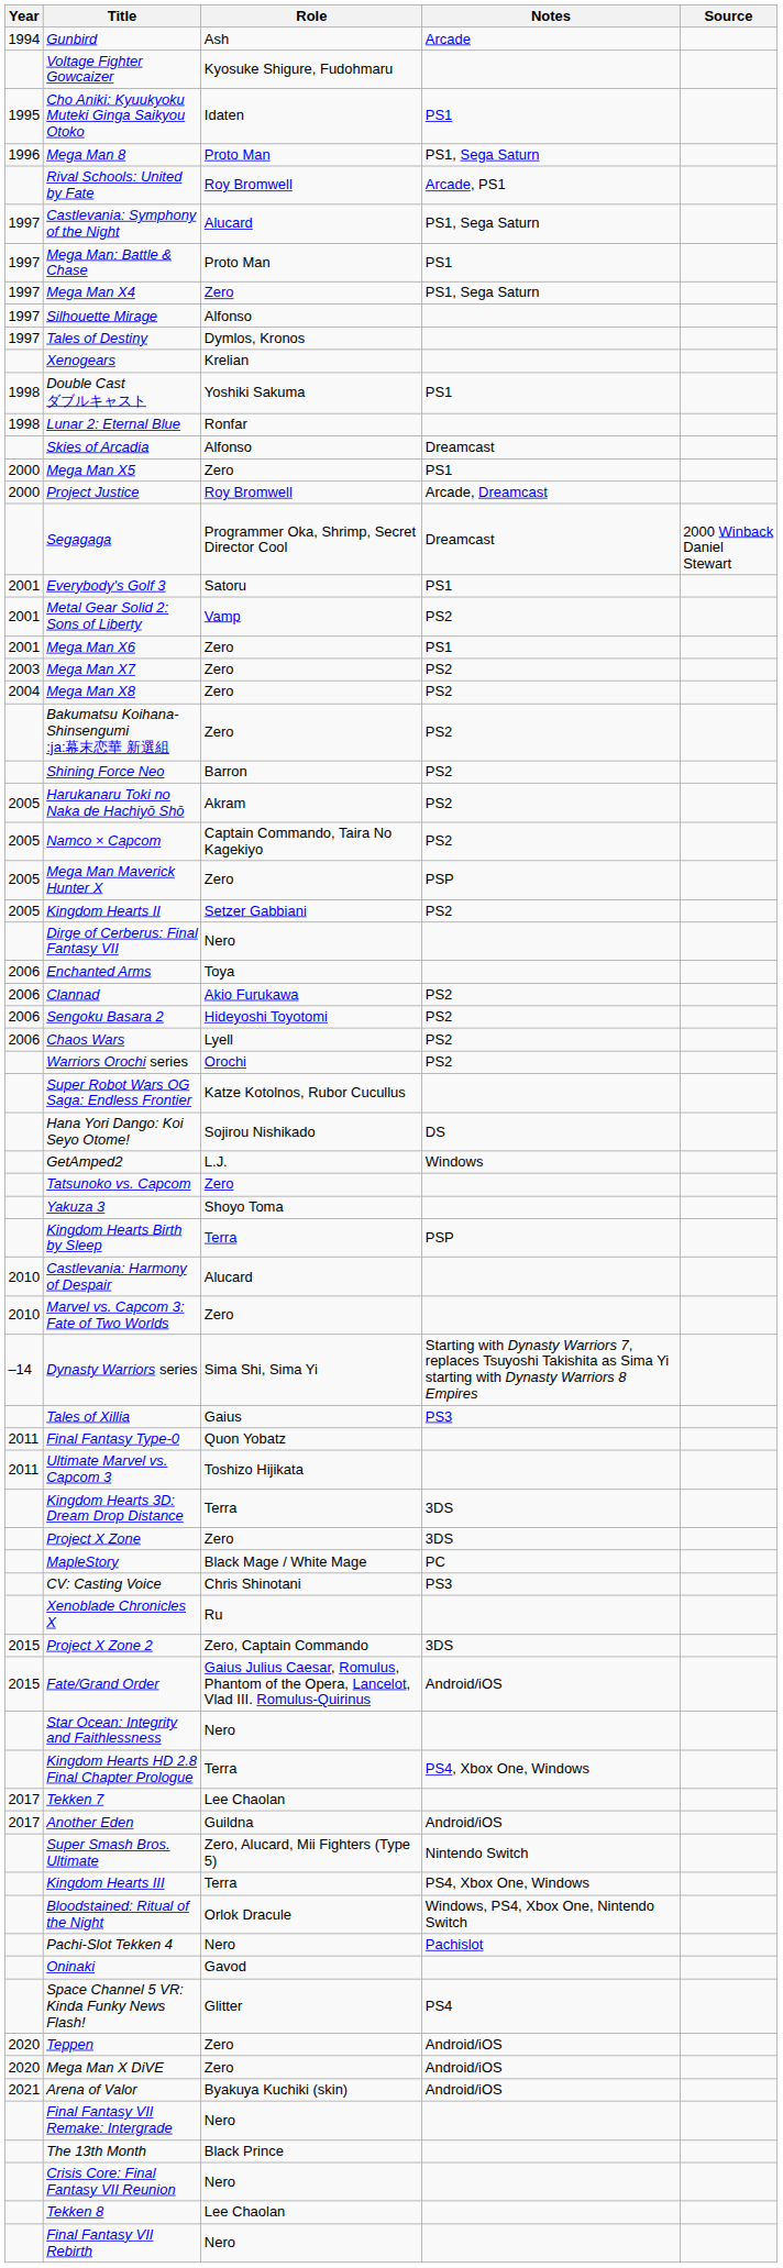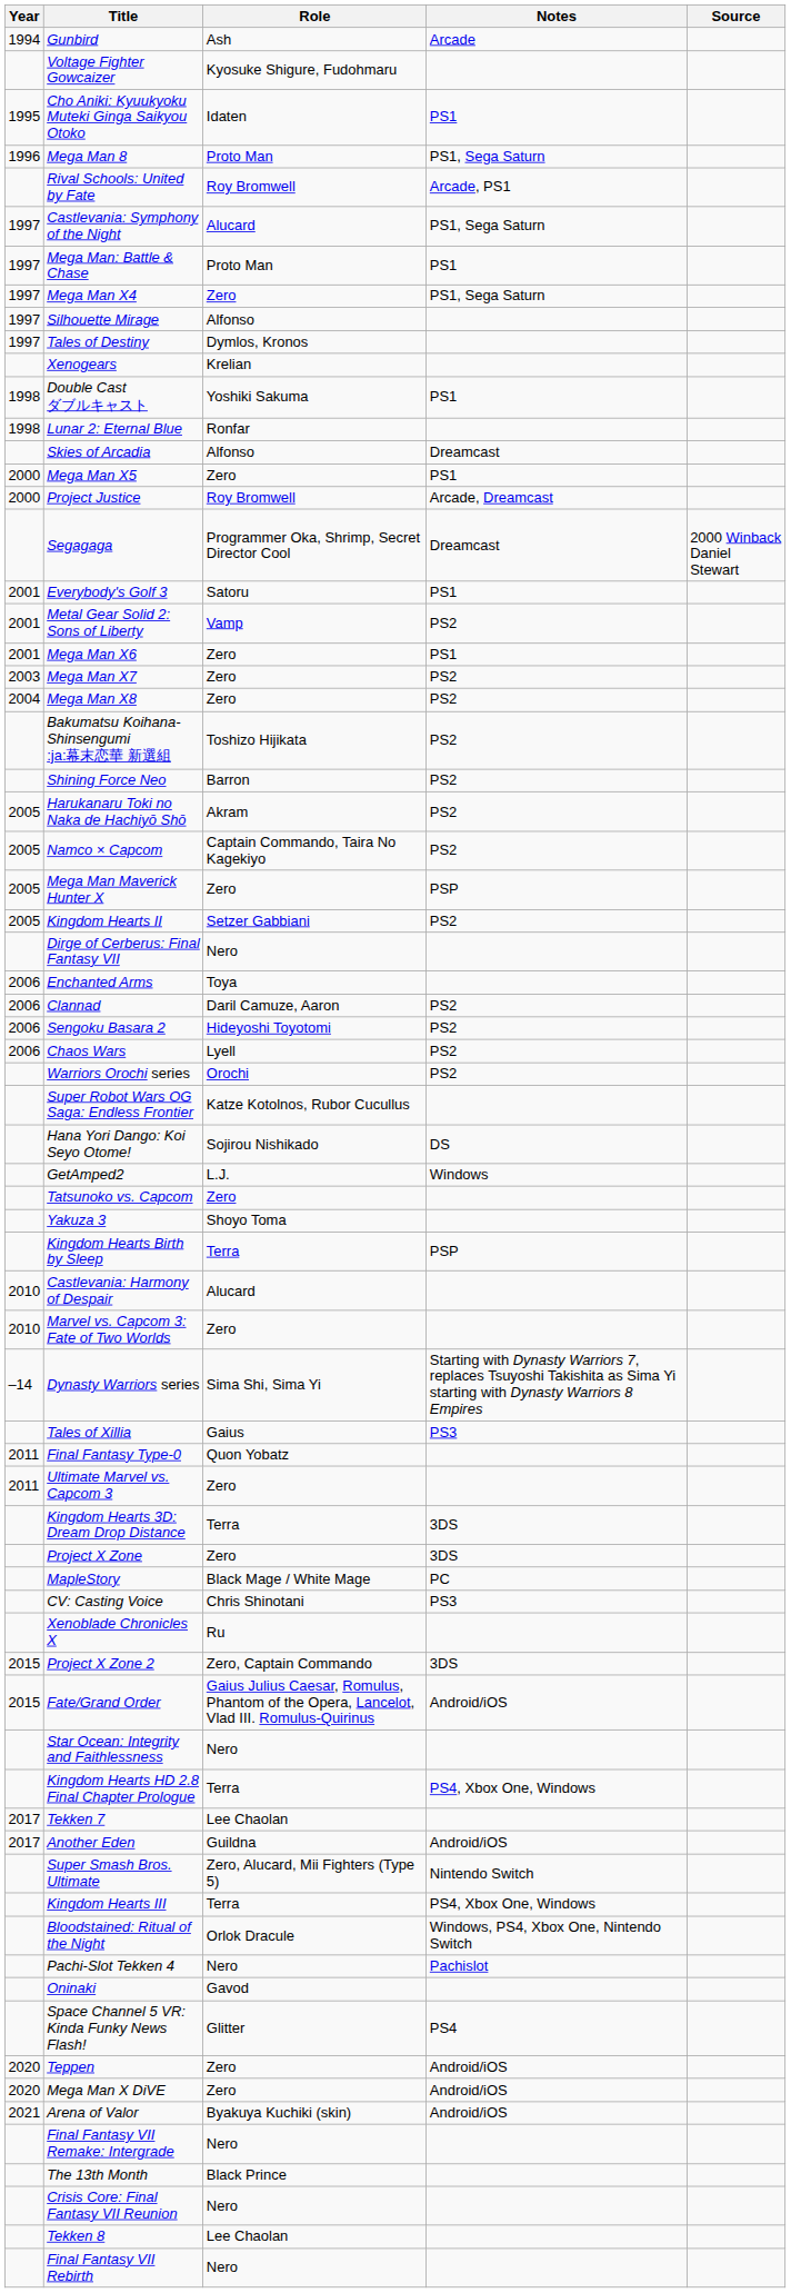 <table class="wikitable sortable plainrowheaders">
 <tr>
 <th>Year</th>
 <th>Title</th>
 <th>Role</th>
 <th class="unsortable">Notes</th>
 <th class="unsortable">Source</th>
 </tr>
 <tr>
 <td>1994</td>
 <td><em><a href='#'>Gunbird</a></em></td>
 <td>Ash</td>
 <td><a href='#'>Arcade</a></td>
 <td></td>
 </tr>
 <tr>
 <td></td>
 <td><em><a href='#'>Voltage Fighter Gowcaizer</a></em></td>
 <td>Kyosuke Shigure, Fudohmaru</td>
 <td></td>
 <td></td>
 </tr>
 <tr>
 <td>1995</td>
 <td><em><a href='#'>Cho Aniki: Kyuukyoku Muteki Ginga Saikyou Otoko</a></em></td>
 <td>Idaten</td>
 <td><a href='#'>PS1</a></td>
 <td></td>
 </tr>
 <tr>
 <td>1996</td>
 <td><em><a href='#'>Mega Man 8</a></em></td>
 <td><a href='#'>Proto Man</a></td>
 <td>PS1, <a href='#'>Sega Saturn</a></td>
 <td></td>
 </tr>
 <tr>
 <td></td>
 <td><em><a href='#'>Rival Schools: United by Fate</a></em></td>
 <td><a href='#'>Roy Bromwell</a></td>
 <td><a href='#'>Arcade</a>, PS1</td>
 <td></td>
 </tr>
 <tr>
 <td>1997</td>
 <td><em><a href='#'>Castlevania: Symphony of the Night</a></em></td>
 <td><a href='#'>Alucard</a></td>
 <td>PS1, Sega Saturn</td>
 <td></td>
 </tr>
 <tr>
 <td>1997</td>
 <td><em><a href='#'>Mega Man: Battle & Chase</a></em></td>
 <td>Proto Man</td>
 <td>PS1</td>
 <td></td>
 </tr>
 <tr>
 <td>1997</td>
 <td><em><a href='#'>Mega Man X4</a></em></td>
 <td><a href='#'>Zero</a></td>
 <td>PS1, Sega Saturn</td>
 <td></td>
 </tr>
 <tr>
 <td>1997</td>
 <td><em><a href='#'>Silhouette Mirage</a></em></td>
 <td>Alfonso</td>
 <td></td>
 <td></td>
 </tr>
 <tr>
 <td>1997</td>
 <td><em><a href='#'>Tales of Destiny</a></em></td>
 <td>Dymlos, Kronos</td>
 <td></td>
 <td></td>
 </tr>
 <tr>
 <td></td>
 <td><em><a href='#'>Xenogears</a></em></td>
 <td>Krelian</td>
 <td></td>
 <td></td>
 </tr>
 <tr>
 <td>1998</td>
 <td><em>Double Cast</em><br><a href='#'>ダブルキャスト</a></td>
 <td>Yoshiki Sakuma</td>
 <td>PS1</td>
 <td></td>
 </tr>
 <tr>
 <td>1998</td>
 <td><em><a href='#'>Lunar 2: Eternal Blue</a></em></td>
 <td>Ronfar</td>
 <td></td>
 <td></td>
 </tr>
 <tr>
 <td></td>
 <td><em><a href='#'>Skies of Arcadia</a></em></td>
 <td>Alfonso</td>
 <td>Dreamcast</td>
 <td></td>
 </tr>
 <tr>
 <td>2000</td>
 <td><em><a href='#'>Mega Man X5</a></em></td>
 <td>Zero</td>
 <td>PS1</td>
 <td></td>
 </tr>
 <tr>
 <td>2000</td>
 <td><em><a href='#'>Project Justice</a></em></td>
 <td><a href='#'>Roy Bromwell</a></td>
 <td>Arcade, <a href='#'>Dreamcast</a></td>
 <td></td>
 </tr>
 <tr>
 <td></td>
 <td><em><a href='#'>Segagaga</a></em></td>
 <td>Programmer Oka, Shrimp, Secret Director Cool</td>
 <td>Dreamcast</td>
 <td><br>2000 <a href='#'>Winback</a> Daniel Stewart</td>
 </tr>
 <tr>
 <td>2001</td>
 <td><em><a href='#'>Everybody's Golf 3</a></em></td>
 <td>Satoru</td>
 <td>PS1</td>
 <td></td>
 </tr>
 <tr>
 <td>2001</td>
 <td><em><a href='#'>Metal Gear Solid 2: Sons of Liberty</a></em></td>
 <td><a href='#'>Vamp</a></td>
 <td>PS2</td>
 <td></td>
 </tr>
 <tr>
 <td>2001</td>
 <td><em><a href='#'>Mega Man X6</a></em></td>
 <td>Zero</td>
 <td>PS1</td>
 <td></td>
 </tr>
 <tr>
 <td>2003</td>
 <td><em><a href='#'>Mega Man X7</a></em></td>
 <td>Zero</td>
 <td>PS2</td>
 <td></td>
 </tr>
 <tr>
 <td>2004</td>
 <td><em><a href='#'>Mega Man X8</a></em></td>
 <td>Zero</td>
 <td>PS2</td>
 <td></td>
 </tr>
 <tr>
 <td></td>
 <td><em>Bakumatsu Koihana-Shinsengumi</em><br><a href='#'>:ja:幕末恋華 新選組</a></td>
-<td>Zero</td>
+<td>Toshizo Hijikata</td>
 <td>PS2</td>
 <td></td>
 </tr>
 <tr>
 <td></td>
 <td><em><a href='#'>Shining Force Neo</a></em></td>
 <td>Barron</td>
 <td>PS2</td>
 <td></td>
 </tr>
 <tr>
 <td>2005</td>
 <td><em><a href='#'>Harukanaru Toki no Naka de Hachiyō Shō</a></em></td>
 <td>Akram</td>
 <td>PS2</td>
 <td></td>
 </tr>
 <tr>
 <td>2005</td>
 <td><em><a href='#'>Namco × Capcom</a></em></td>
 <td>Captain Commando, Taira No Kagekiyo</td>
 <td>PS2</td>
 <td></td>
 </tr>
 <tr>
 <td>2005</td>
 <td><em><a href='#'>Mega Man Maverick Hunter X</a></em></td>
 <td>Zero</td>
 <td>PSP</td>
 <td></td>
 </tr>
 <tr>
 <td>2005</td>
 <td><em><a href='#'>Kingdom Hearts II</a></em></td>
 <td><a href='#'>Setzer Gabbiani</a></td>
 <td>PS2</td>
 <td></td>
 </tr>
 <tr>
 <td></td>
 <td><em><a href='#'>Dirge of Cerberus: Final Fantasy VII</a></em></td>
 <td>Nero</td>
 <td></td>
 <td></td>
 </tr>
 <tr>
 <td>2006</td>
 <td><em><a href='#'>Enchanted Arms</a></em></td>
 <td>Toya</td>
 <td></td>
 <td></td>
 </tr>
 <tr>
 <td>2006</td>
 <td><em><a href='#'>Clannad</a></em></td>
-<td><a href='#'>Akio Furukawa</a></td>
+<td>Daril Camuze, Aaron</td>
 <td>PS2</td>
 <td></td>
 </tr>
 <tr>
 <td>2006</td>
 <td><em><a href='#'>Sengoku Basara 2</a></em></td>
 <td><a href='#'>Hideyoshi Toyotomi</a></td>
 <td>PS2</td>
 <td></td>
 </tr>
 <tr>
 <td>2006</td>
 <td><em><a href='#'>Chaos Wars</a></em></td>
 <td>Lyell</td>
 <td>PS2</td>
 <td></td>
 </tr>
 <tr>
 <td></td>
 <td><em><a href='#'>Warriors Orochi</a></em> series</td>
 <td><a href='#'>Orochi</a></td>
 <td>PS2</td>
 <td></td>
 </tr>
 <tr>
 <td></td>
 <td><em><a href='#'>Super Robot Wars OG Saga: Endless Frontier</a></em></td>
 <td>Katze Kotolnos, Rubor Cucullus</td>
 <td></td>
 <td></td>
 </tr>
 <tr>
 <td></td>
 <td><em>Hana Yori Dango: Koi Seyo Otome!</em></td>
 <td>Sojirou Nishikado</td>
 <td>DS</td>
 <td></td>
 </tr>
 <tr>
 <td></td>
 <td><em>GetAmped2</em></td>
 <td>L.J.</td>
 <td>Windows</td>
 <td></td>
 </tr>
 <tr>
 <td></td>
 <td><em><a href='#'>Tatsunoko vs. Capcom</a></em></td>
 <td><a href='#'>Zero</a></td>
 <td></td>
 <td></td>
 </tr>
 <tr>
 <td></td>
 <td><em><a href='#'>Yakuza 3</a></em></td>
 <td>Shoyo Toma</td>
 <td></td>
 <td></td>
 </tr>
 <tr>
 <td></td>
 <td><em><a href='#'>Kingdom Hearts Birth by Sleep</a></em></td>
 <td><a href='#'>Terra</a></td>
 <td>PSP</td>
 <td></td>
 </tr>
 <tr>
 <td>2010</td>
 <td><em><a href='#'>Castlevania: Harmony of Despair</a></em></td>
 <td>Alucard</td>
 <td></td>
 <td></td>
 </tr>
 <tr>
 <td>2010</td>
 <td><em><a href='#'>Marvel vs. Capcom 3: Fate of Two Worlds</a></em></td>
 <td>Zero</td>
 <td></td>
 <td></td>
 </tr>
 <tr>
 <td>–14</td>
 <td><em><a href='#'>Dynasty Warriors</a></em> series</td>
 <td>Sima Shi, Sima Yi</td>
 <td>Starting with <em>Dynasty Warriors 7</em>, replaces Tsuyoshi Takishita as Sima Yi starting with <em>Dynasty Warriors 8 Empires</em></td>
 <td></td>
 </tr>
 <tr>
 <td></td>
 <td><em><a href='#'>Tales of Xillia</a></em></td>
 <td>Gaius</td>
 <td><a href='#'>PS3</a></td>
 <td></td>
 </tr>
 <tr>
 <td>2011</td>
 <td><em><a href='#'>Final Fantasy Type-0</a></em></td>
 <td>Quon Yobatz</td>
 <td></td>
 <td></td>
 </tr>
 <tr>
 <td>2011</td>
 <td><em><a href='#'>Ultimate Marvel vs. Capcom 3</a></em></td>
-<td>Toshizo Hijikata</td>
+<td>Zero</td>
 <td></td>
 <td></td>
 </tr>
 <tr>
 <td></td>
 <td><em><a href='#'>Kingdom Hearts 3D: Dream Drop Distance</a></em></td>
 <td>Terra</td>
 <td>3DS</td>
 <td></td>
 </tr>
 <tr>
 <td></td>
 <td><em><a href='#'>Project X Zone</a></em></td>
 <td>Zero</td>
 <td>3DS</td>
 <td></td>
 </tr>
 <tr>
 <td></td>
 <td><em><a href='#'>MapleStory</a></em></td>
 <td>Black Mage / White Mage</td>
 <td>PC</td>
 <td></td>
 </tr>
 <tr>
 <td></td>
 <td><em>CV: Casting Voice</em></td>
 <td>Chris Shinotani</td>
 <td>PS3</td>
 <td></td>
 </tr>
 <tr>
 <td></td>
 <td><em><a href='#'>Xenoblade Chronicles X</a></em></td>
 <td>Ru</td>
 <td></td>
 <td></td>
 </tr>
 <tr>
 <td>2015</td>
 <td><em><a href='#'>Project X Zone 2</a></em></td>
 <td>Zero, Captain Commando</td>
 <td>3DS</td>
 <td></td>
 </tr>
 <tr>
 <td>2015</td>
 <td><em><a href='#'>Fate/Grand Order</a></em></td>
 <td><a href='#'>Gaius Julius Caesar</a>, <a href='#'>Romulus</a>, Phantom of the Opera, <a href='#'>Lancelot</a>, Vlad III. <a href='#'>Romulus-Quirinus</a></td>
 <td>Android/iOS</td>
 <td></td>
 </tr>
 <tr>
 <td></td>
 <td><em><a href='#'>Star Ocean: Integrity and Faithlessness</a></em></td>
 <td>Nero</td>
 <td></td>
 <td></td>
 </tr>
 <tr>
 <td></td>
 <td><em><a href='#'>Kingdom Hearts HD 2.8 Final Chapter Prologue</a></em></td>
 <td>Terra</td>
 <td><a href='#'>PS4</a>, Xbox One, Windows</td>
 <td></td>
 </tr>
 <tr>
 <td>2017</td>
 <td><em><a href='#'>Tekken 7</a></em></td>
 <td>Lee Chaolan</td>
 <td></td>
 <td></td>
 </tr>
 <tr>
 <td>2017</td>
 <td><em><a href='#'>Another Eden</a></em></td>
 <td>Guildna</td>
 <td>Android/iOS</td>
 <td></td>
 </tr>
 <tr>
 <td></td>
 <td><em><a href='#'>Super Smash Bros. Ultimate</a></em></td>
 <td>Zero, Alucard, Mii Fighters (Type 5)</td>
 <td>Nintendo Switch</td>
 <td></td>
 </tr>
 <tr>
 <td></td>
 <td><em><a href='#'>Kingdom Hearts III</a></em></td>
 <td>Terra</td>
 <td>PS4, Xbox One, Windows</td>
 <td></td>
 </tr>
 <tr>
 <td></td>
 <td><em><a href='#'>Bloodstained: Ritual of the Night</a></em></td>
 <td>Orlok Dracule</td>
 <td>Windows, PS4, Xbox One, Nintendo Switch</td>
 <td></td>
 </tr>
 <tr>
 <td></td>
 <td><em>Pachi-Slot Tekken 4</em></td>
 <td>Nero</td>
 <td><a href='#'>Pachislot</a></td>
 <td></td>
 </tr>
 <tr>
 <td></td>
 <td><em><a href='#'>Oninaki</a></em></td>
 <td>Gavod</td>
 <td></td>
 <td></td>
 </tr>
 <tr>
 <td></td>
 <td><em>Space Channel 5 VR: Kinda Funky News Flash!</em></td>
 <td>Glitter</td>
 <td>PS4</td>
 <td></td>
 </tr>
 <tr>
 <td>2020</td>
 <td><em><a href='#'>Teppen</a></em></td>
 <td>Zero</td>
 <td>Android/iOS</td>
 <td></td>
 </tr>
 <tr>
 <td>2020</td>
 <td><em>Mega Man X DiVE</em></td>
 <td>Zero</td>
 <td>Android/iOS</td>
 <td></td>
 </tr>
 <tr>
 <td>2021</td>
 <td><em>Arena of Valor</em></td>
 <td>Byakuya Kuchiki (skin)</td>
 <td>Android/iOS</td>
 <td></td>
 </tr>
 <tr>
 <td></td>
 <td><em><a href='#'>Final Fantasy VII Remake: Intergrade</a></em></td>
 <td>Nero</td>
 <td></td>
 <td></td>
 </tr>
 <tr>
 <td></td>
 <td><em>The 13th Month</em></td>
 <td>Black Prince</td>
 <td></td>
 <td></td>
 </tr>
 <tr>
 <td></td>
 <td><em><a href='#'>Crisis Core: Final Fantasy VII Reunion</a></em></td>
 <td>Nero</td>
 <td></td>
 <td></td>
 </tr>
 <tr>
 <td></td>
 <td><em><a href='#'>Tekken 8</a></em></td>
 <td>Lee Chaolan</td>
 <td></td>
 <td></td>
 </tr>
 <tr>
 <td></td>
 <td><em><a href='#'>Final Fantasy VII Rebirth</a></em></td>
 <td>Nero</td>
 <td></td>
 <td></td>
 </tr>
 </table>
